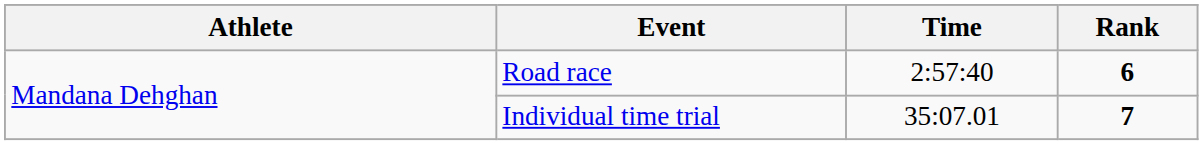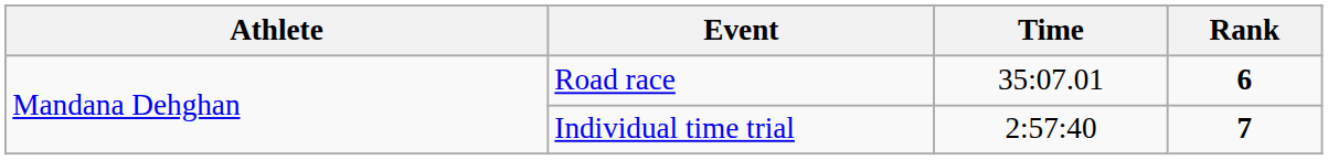 <table class="wikitable" width="50%" style="text-align:center; font-size:90%">
 <tr>
 <th width="35%">Athlete</th>
 <th width="25%">Event</th>
 <th width="15%">Time</th>
 <th width="10%">Rank</th>
 </tr>
 <tr>
 <td rowspan=2 align="left"><a href='#'>Mandana Dehghan</a></td>
 <td align="left"><a href='#'>Road race</a></td>
-<td>2:57:40</td>
+<td>35:07.01</td>
 <td><strong>6</strong></td>
 </tr>
 <tr>
 <td align="left"><a href='#'>Individual time trial</a></td>
-<td>35:07.01</td>
+<td>2:57:40</td>
 <td><strong>7</strong></td>
 </tr>
 </table>
